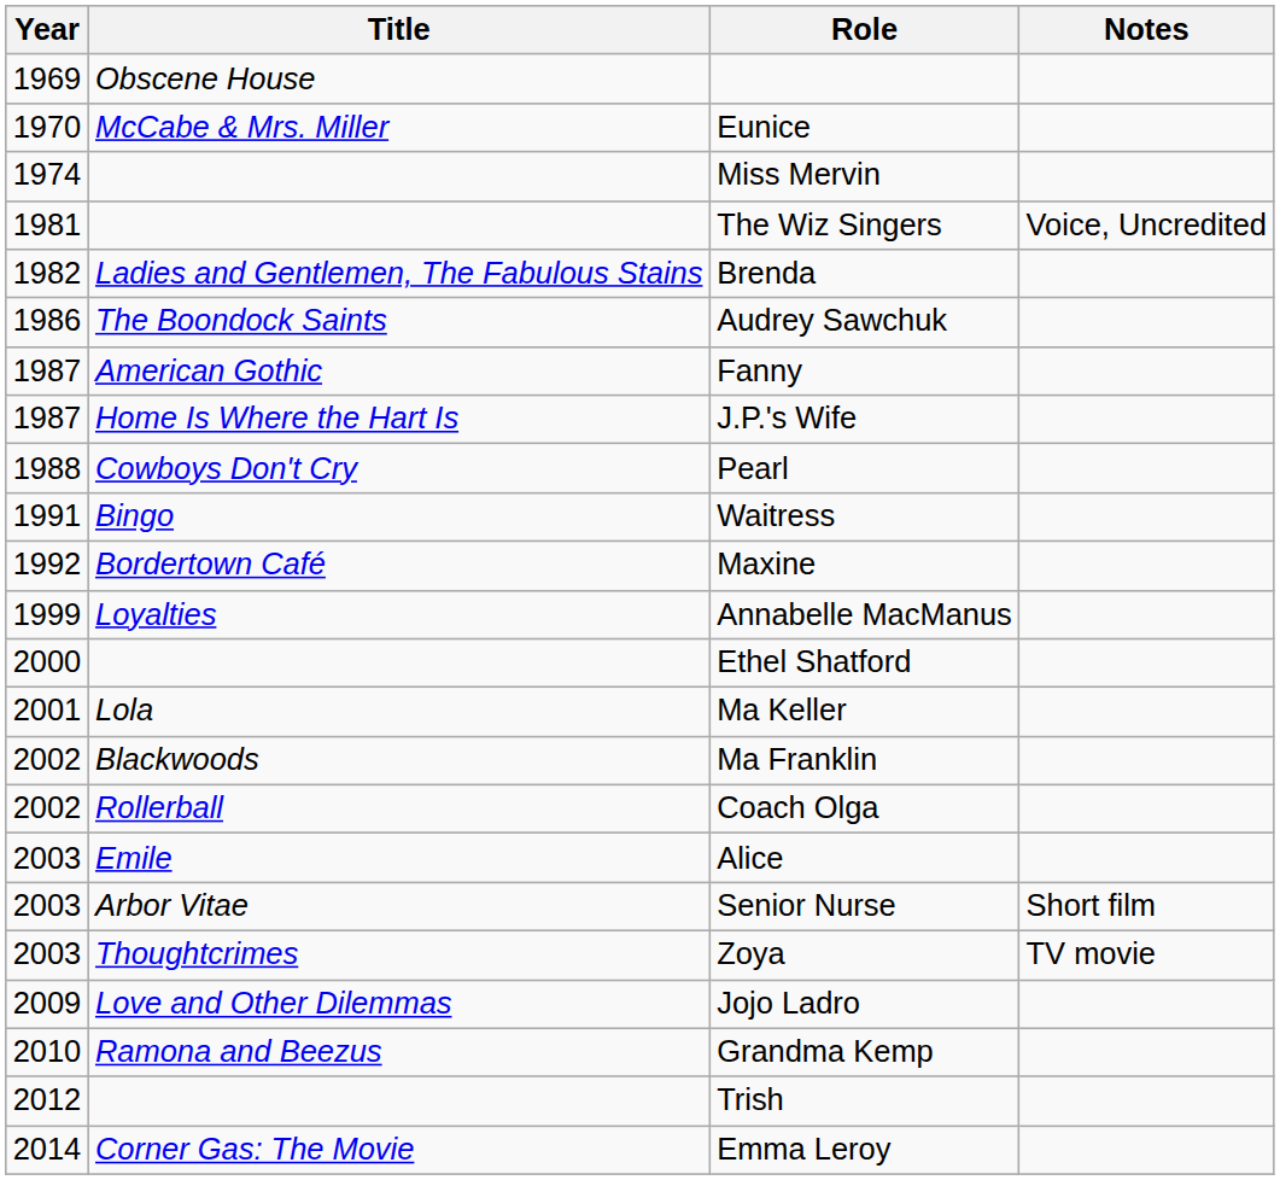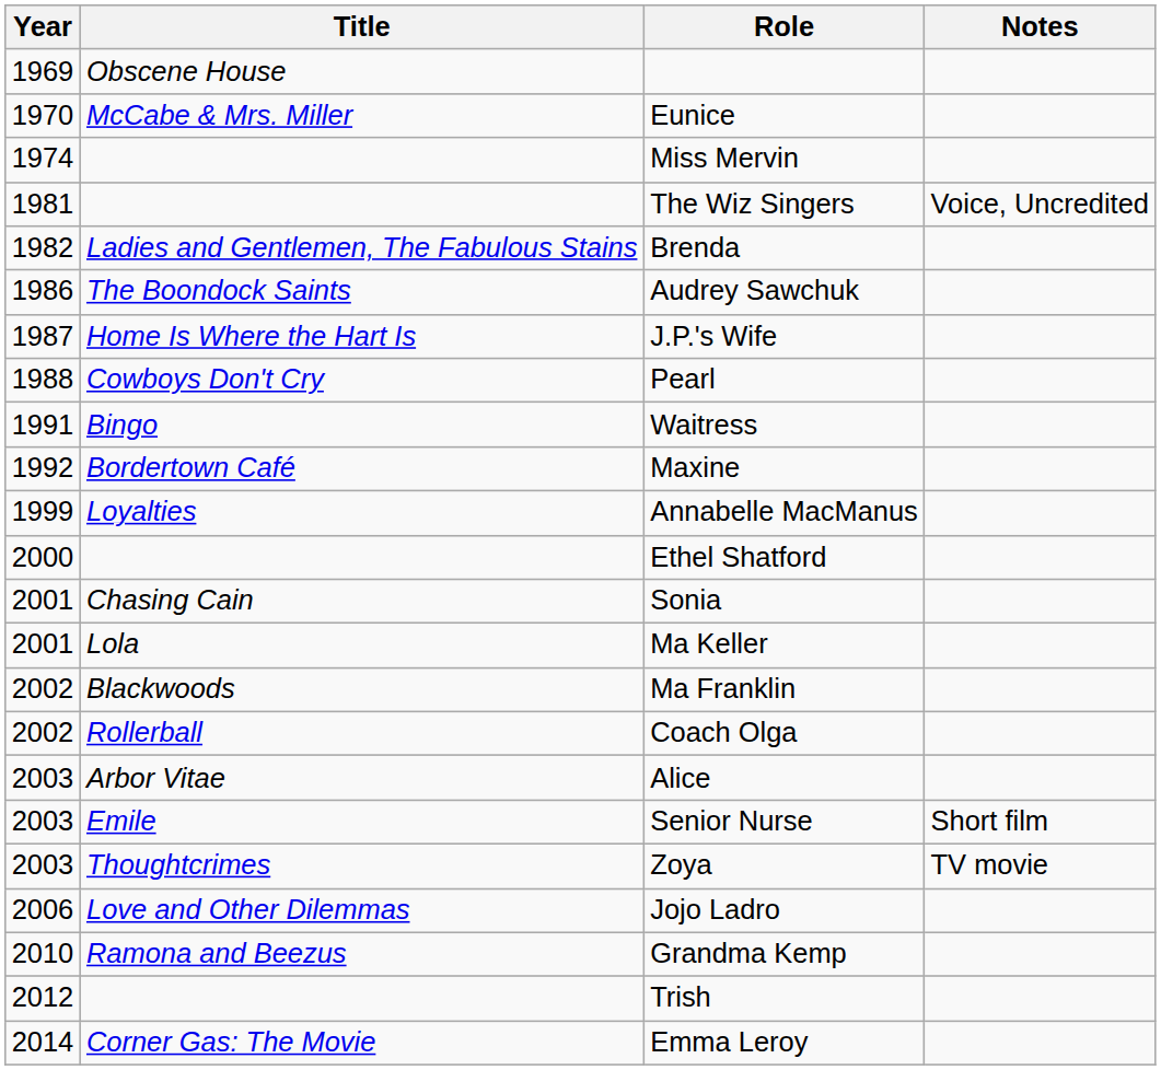 <table class="wikitable sortable">
 <tr>
 <th>Year</th>
 <th>Title</th>
 <th>Role</th>
 <th class="unsortable">Notes</th>
 </tr>
 <tr>
 <td>1969</td>
 <td><em>Obscene House</em></td>
 <td></td>
 <td></td>
 </tr>
 <tr>
 <td>1970</td>
 <td><em><a href='#'>McCabe & Mrs. Miller</a></em></td>
 <td>Eunice</td>
 <td></td>
 </tr>
 <tr>
 <td>1974</td>
 <td><em></em></td>
 <td>Miss Mervin</td>
 <td></td>
 </tr>
 <tr>
 <td>1981</td>
 <td><em></em></td>
 <td>The Wiz Singers</td>
 <td>Voice, Uncredited</td>
 </tr>
 <tr>
 <td>1982</td>
 <td><em><a href='#'>Ladies and Gentlemen, The Fabulous Stains</a></em></td>
 <td>Brenda</td>
 <td></td>
 </tr>
 <tr>
 <td>1986</td>
 <td data-sort-value="Boondock Saints, The"><em><a href='#'>The Boondock Saints</a></em></td>
 <td>Audrey Sawchuk</td>
 <td></td>
 </tr>
 <tr>
 <td>1987</td>
-<td><em><a href='#'>American Gothic</a></em></td>
-<td>Fanny</td>
-<td></td>
-</tr>
-<tr>
-<td>1987</td>
 <td><em><a href='#'>Home Is Where the Hart Is</a></em></td>
 <td>J.P.'s Wife</td>
 <td></td>
 </tr>
 <tr>
 <td>1988</td>
 <td><em><a href='#'>Cowboys Don't Cry</a></em></td>
 <td>Pearl</td>
 <td></td>
 </tr>
 <tr>
 <td>1991</td>
 <td><em><a href='#'>Bingo</a></em></td>
 <td>Waitress</td>
 <td></td>
 </tr>
 <tr>
 <td>1992</td>
 <td><em><a href='#'>Bordertown Café</a></em></td>
 <td>Maxine</td>
 <td></td>
 </tr>
 <tr>
 <td>1999</td>
 <td><em><a href='#'>Loyalties</a></em></td>
 <td>Annabelle MacManus</td>
 <td></td>
 </tr>
 <tr>
 <td>2000</td>
 <td><em></em></td>
 <td>Ethel Shatford</td>
 <td></td>
 </tr>
 <tr>
 <td>2001</td>
+<td><em>Chasing Cain</em></td>
+<td>Sonia</td>
+<td></td>
+</tr>
+<tr>
+<td>2001</td>
 <td><em>Lola</em></td>
 <td>Ma Keller</td>
 <td></td>
 </tr>
 <tr>
 <td>2002</td>
 <td><em>Blackwoods</em></td>
 <td>Ma Franklin</td>
 <td></td>
 </tr>
 <tr>
 <td>2002</td>
 <td><em><a href='#'>Rollerball</a></em></td>
 <td>Coach Olga</td>
 <td></td>
 </tr>
 <tr>
 <td>2003</td>
-<td><em><a href='#'>Emile</a></em></td>
+<td><em>Arbor Vitae</em></td>
 <td>Alice</td>
 <td></td>
 </tr>
 <tr>
 <td>2003</td>
-<td><em>Arbor Vitae</em></td>
+<td><em><a href='#'>Emile</a></em></td>
 <td>Senior Nurse</td>
 <td>Short film</td>
 </tr>
 <tr>
 <td>2003</td>
 <td><em><a href='#'>Thoughtcrimes</a></em></td>
 <td>Zoya</td>
 <td>TV movie</td>
 </tr>
 <tr>
-<td>2009</td>
+<td>2006</td>
 <td><em><a href='#'>Love and Other Dilemmas</a></em></td>
 <td>Jojo Ladro</td>
 <td></td>
 </tr>
 <tr>
 <td>2010</td>
 <td><em><a href='#'>Ramona and Beezus</a></em></td>
 <td>Grandma Kemp</td>
 <td></td>
 </tr>
 <tr>
 <td>2012</td>
 <td><em></em></td>
 <td>Trish</td>
 <td></td>
 </tr>
 <tr>
 <td>2014</td>
 <td><em><a href='#'>Corner Gas: The Movie</a></em></td>
 <td>Emma Leroy</td>
 <td></td>
 </tr>
 </table>
